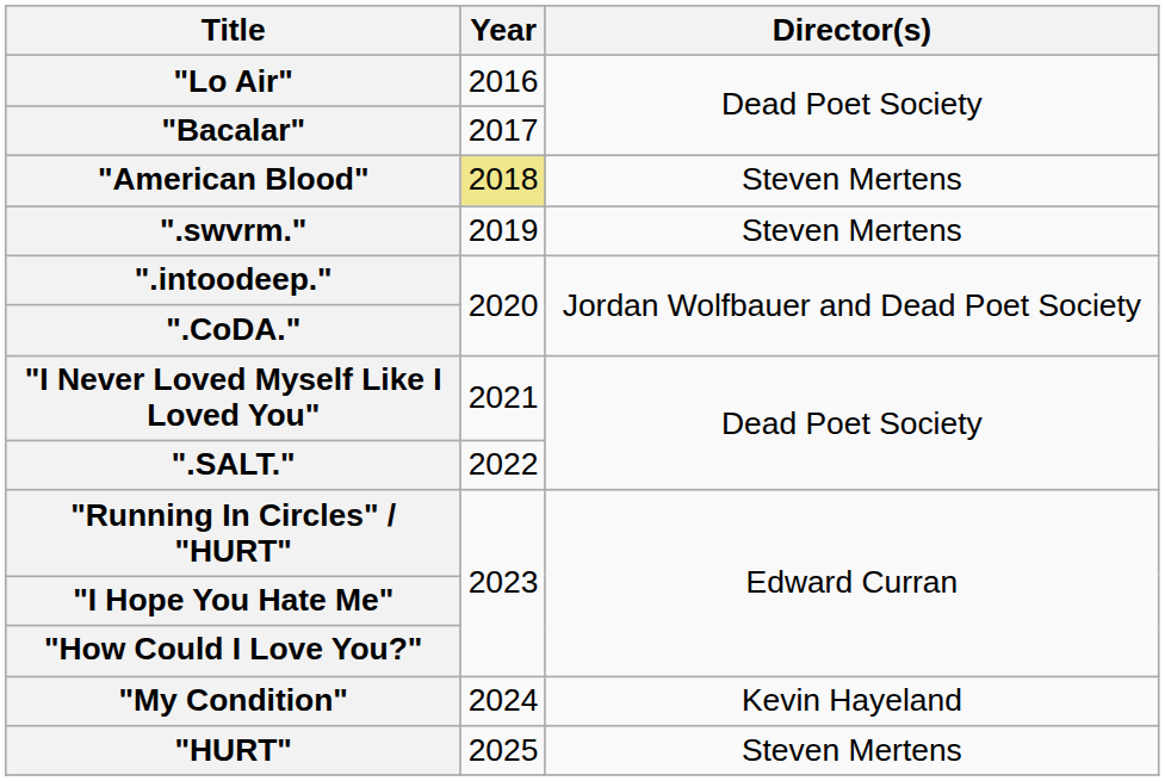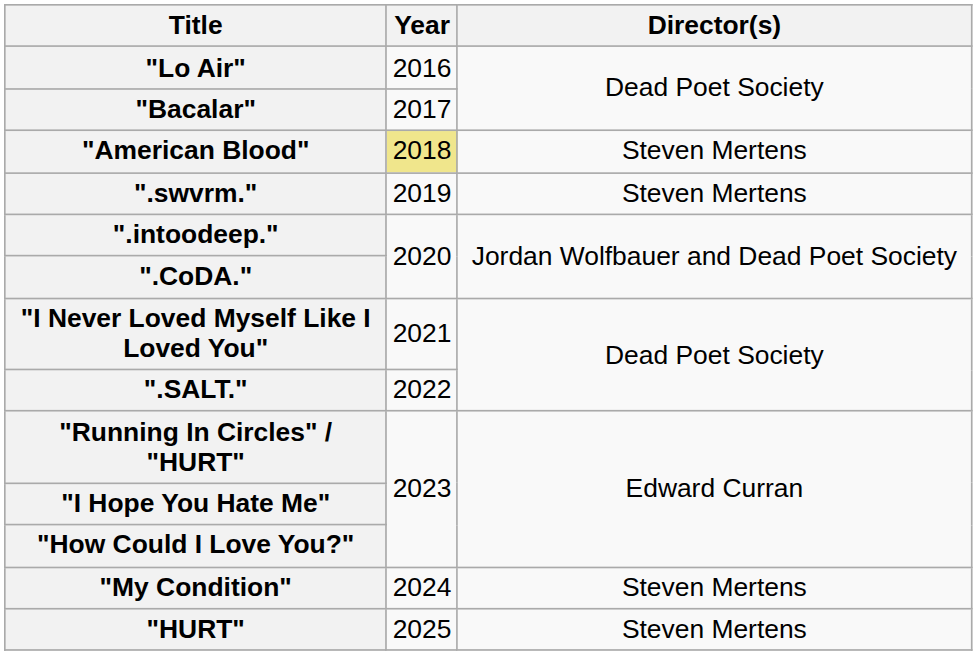 <table class="wikitable plainrowheaders" style="text-align:center;">
 <tr>
 <th scope="col" style="width:14em;">Title</th>
 <th scope="col">Year</th>
 <th scope="col" style="width:19em;">Director(s)</th>
 </tr>
 <tr>
 <th scope="row">"Lo Air"</th>
 <td>2016</td>
 <td rowspan="2">Dead Poet Society</td>
 </tr>
 <tr>
 <th scope="row">"Bacalar"</th>
 <td>2017</td>
 </tr>
 <tr>
 <th scope="row">"American Blood"</th>
 <td style="background: khaki;">2018</td>
 <td>Steven Mertens</td>
 </tr>
 <tr>
 <th scope="row">".swvrm."</th>
 <td>2019</td>
 <td>Steven Mertens</td>
 </tr>
 <tr>
 <th scope="row">".intoodeep."</th>
 <td rowspan="2">2020</td>
 <td rowspan="2">Jordan Wolfbauer and Dead Poet Society</td>
 </tr>
 <tr>
 <th scope="row">".CoDA."</th>
 </tr>
 <tr l>
 <th scope="row">"I Never Loved Myself Like I Loved You"</th>
 <td>2021</td>
 <td rowspan="2">Dead Poet Society</td>
 </tr>
 <tr>
 <th scope="row">".SALT."</th>
 <td>2022</td>
 </tr>
 <tr>
 <th scope="row">"Running In Circles" / "HURT" </th>
 <td rowspan="3">2023</td>
 <td rowspan="3">Edward Curran</td>
 </tr>
 <tr>
 <th scope="row">"I Hope You Hate Me"</th>
 </tr>
 <tr>
 <th scope="row">"How Could I Love You?"</th>
 </tr>
 <tr>
 <th scope="row">"My Condition"</th>
 <td>2024</td>
-<td>Kevin Hayeland</td>
+<td>Steven Mertens</td>
 </tr>
 <tr>
 <th scope="row">"HURT" </th>
 <td>2025</td>
 <td>Steven Mertens</td>
 </tr>
 </table>
